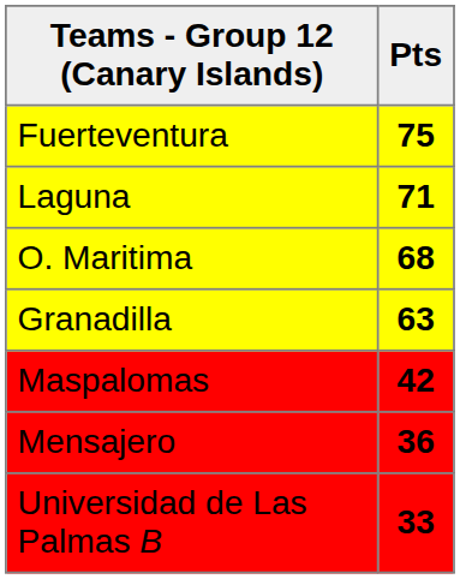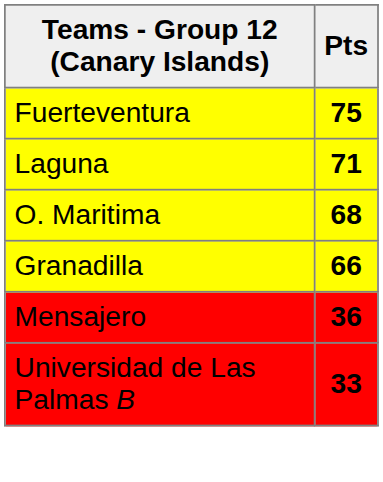 <table style=border-collapse:collapse border=1 cellspacing=0 cellpadding=5>
 <tr align=center bgcolor=#efefef>
 <th width=165>Teams - Group 12 (Canary Islands)</th>
 <th width=20>Pts</th>
 </tr>
 <tr align=center style="background:#FFFF00;">
 <td style="text-align:left;">Fuerteventura</td>
 <td><strong>75</strong></td>
 </tr>
 <tr align=center style="background:#FFFF00;">
 <td style="text-align:left;">Laguna</td>
 <td><strong>71</strong></td>
 </tr>
 <tr align=center style="background:#FFFF00;">
 <td style="text-align:left;">O. Maritima</td>
 <td><strong>68</strong></td>
 </tr>
 <tr align=center style="background:#FFFF00;">
 <td style="text-align:left;">Granadilla</td>
-<td><strong>63</strong></td>
-</tr>
-<tr align=center style="background:#FF0000;">
-<td style="text-align:left;">Maspalomas</td>
-<td><strong>42</strong></td>
+<td><strong>66</strong></td>
 </tr>
 <tr align=center style="background:#FF0000;">
 <td style="text-align:left;">Mensajero</td>
 <td><strong>36</strong></td>
 </tr>
 <tr align=center style="background:#FF0000;">
 <td style="text-align:left;">Universidad de Las Palmas <em>B</em></td>
 <td><strong>33</strong></td>
 </tr>
 </table>
